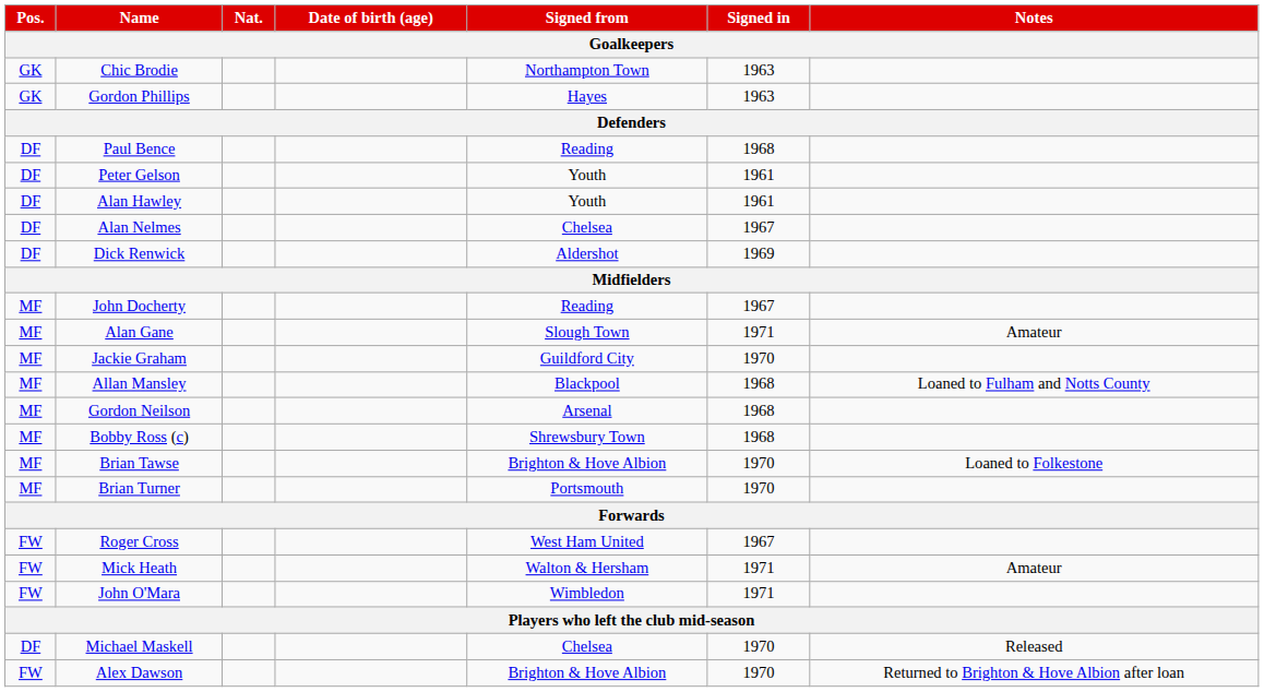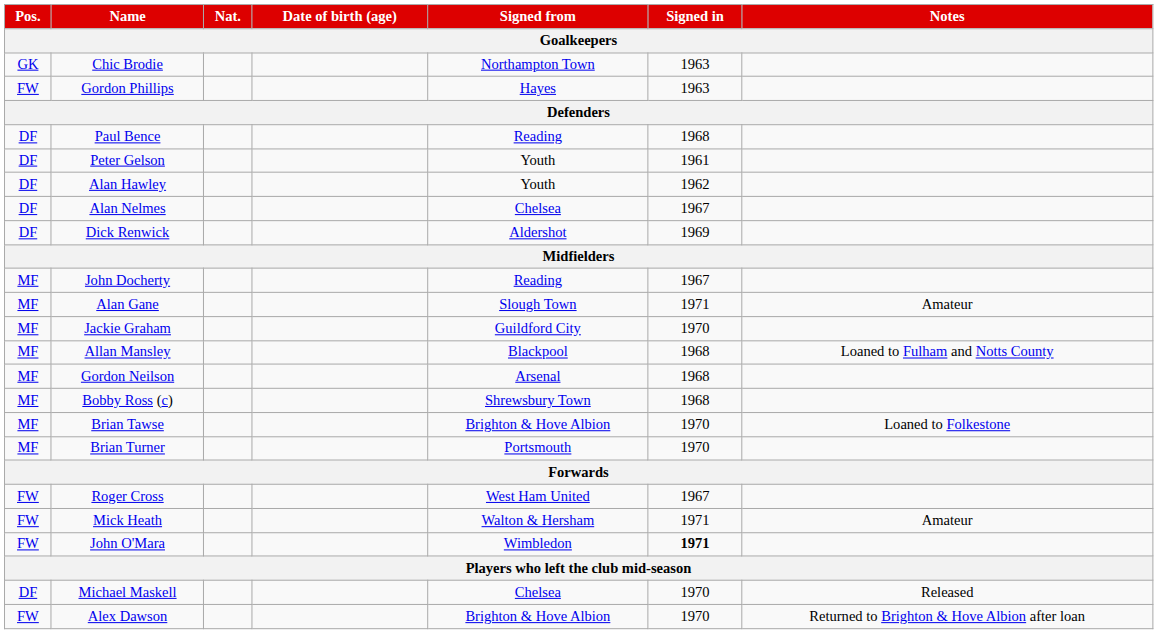 <table class="wikitable" style="text-align:center; font-size:90%; width:90%;">
 <tr>
 <th style="background:#d00; color:white; text-align:center;">Pos.</th>
 <th style="background:#d00; color:white; text-align:center;">Name</th>
 <th style="background:#d00; color:white; text-align:center;">Nat.</th>
 <th style="background:#d00; color:white; text-align:center;">Date of birth (age)</th>
 <th style="background:#d00; color:white; text-align:center;">Signed from</th>
 <th style="background:#d00; color:white; text-align:center;">Signed in</th>
 <th style="background:#d00; color:white; text-align:center;">Notes</th>
 </tr>
 <tr>
 <th colspan="7">Goalkeepers</th>
 </tr>
 <tr>
 <td><a href='#'>GK</a></td>
 <td><a href='#'>Chic Brodie</a></td>
 <td></td>
 <td></td>
 <td><a href='#'>Northampton Town</a></td>
 <td>1963</td>
 <td></td>
 </tr>
 <tr>
-<td><a href='#'>GK</a></td>
+<td><a href='#'>FW</a></td>
 <td><a href='#'>Gordon Phillips</a></td>
 <td></td>
 <td></td>
 <td><a href='#'>Hayes</a></td>
 <td>1963</td>
 <td></td>
 </tr>
 <tr>
 <th colspan="7">Defenders</th>
 </tr>
 <tr>
 <td><a href='#'>DF</a></td>
 <td><a href='#'>Paul Bence</a></td>
 <td></td>
 <td></td>
 <td><a href='#'>Reading</a></td>
 <td>1968</td>
 <td></td>
 </tr>
 <tr>
 <td><a href='#'>DF</a></td>
 <td><a href='#'>Peter Gelson</a></td>
 <td></td>
 <td></td>
 <td>Youth</td>
 <td>1961</td>
 <td></td>
 </tr>
 <tr>
 <td><a href='#'>DF</a></td>
 <td><a href='#'>Alan Hawley</a></td>
 <td></td>
 <td></td>
 <td>Youth</td>
-<td>1961</td>
+<td>1962</td>
 <td></td>
 </tr>
 <tr>
 <td><a href='#'>DF</a></td>
 <td><a href='#'>Alan Nelmes</a></td>
 <td></td>
 <td></td>
 <td><a href='#'>Chelsea</a></td>
 <td>1967</td>
 <td></td>
 </tr>
 <tr>
 <td><a href='#'>DF</a></td>
 <td><a href='#'>Dick Renwick</a></td>
 <td></td>
 <td></td>
 <td><a href='#'>Aldershot</a></td>
 <td>1969</td>
 <td></td>
 </tr>
 <tr>
 <th colspan="7">Midfielders</th>
 </tr>
 <tr>
 <td><a href='#'>MF</a></td>
 <td><a href='#'>John Docherty</a></td>
 <td></td>
 <td></td>
 <td><a href='#'>Reading</a></td>
 <td>1967</td>
 <td></td>
 </tr>
 <tr>
 <td><a href='#'>MF</a></td>
 <td><a href='#'>Alan Gane</a></td>
 <td></td>
 <td></td>
 <td><a href='#'>Slough Town</a></td>
 <td>1971</td>
 <td>Amateur</td>
 </tr>
 <tr>
 <td><a href='#'>MF</a></td>
 <td><a href='#'>Jackie Graham</a></td>
 <td></td>
 <td></td>
 <td><a href='#'>Guildford City</a></td>
 <td>1970</td>
 <td></td>
 </tr>
 <tr>
 <td><a href='#'>MF</a></td>
 <td><a href='#'>Allan Mansley</a></td>
 <td></td>
 <td></td>
 <td><a href='#'>Blackpool</a></td>
 <td>1968</td>
 <td>Loaned to <a href='#'>Fulham</a> and <a href='#'>Notts County</a></td>
 </tr>
 <tr>
 <td><a href='#'>MF</a></td>
 <td><a href='#'>Gordon Neilson</a></td>
 <td></td>
 <td></td>
 <td><a href='#'>Arsenal</a></td>
 <td>1968</td>
 <td></td>
 </tr>
 <tr>
 <td><a href='#'>MF</a></td>
 <td><a href='#'>Bobby Ross</a> (<a href='#'>c</a>)</td>
 <td></td>
 <td></td>
 <td><a href='#'>Shrewsbury Town</a></td>
 <td>1968</td>
 <td></td>
 </tr>
 <tr>
 <td><a href='#'>MF</a></td>
 <td><a href='#'>Brian Tawse</a></td>
 <td></td>
 <td></td>
 <td><a href='#'>Brighton & Hove Albion</a></td>
 <td>1970</td>
 <td>Loaned to <a href='#'>Folkestone</a></td>
 </tr>
 <tr>
 <td><a href='#'>MF</a></td>
 <td><a href='#'>Brian Turner</a></td>
 <td></td>
 <td></td>
 <td><a href='#'>Portsmouth</a></td>
 <td>1970</td>
 <td></td>
 </tr>
 <tr>
 <th colspan="7">Forwards</th>
 </tr>
 <tr>
 <td><a href='#'>FW</a></td>
 <td><a href='#'>Roger Cross</a></td>
 <td></td>
 <td></td>
 <td><a href='#'>West Ham United</a></td>
 <td>1967</td>
 <td></td>
 </tr>
 <tr>
 <td><a href='#'>FW</a></td>
 <td><a href='#'>Mick Heath</a></td>
 <td></td>
 <td></td>
 <td><a href='#'>Walton & Hersham</a></td>
 <td>1971</td>
 <td>Amateur</td>
 </tr>
 <tr>
 <td><a href='#'>FW</a></td>
 <td><a href='#'>John O'Mara</a></td>
 <td></td>
 <td></td>
 <td><a href='#'>Wimbledon</a></td>
-<td>1971</td>
+<td><strong>1971</strong></td>
 <td></td>
 </tr>
 <tr>
 <th colspan="7">Players who left the club mid-season</th>
 </tr>
 <tr>
 <td><a href='#'>DF</a></td>
 <td><a href='#'>Michael Maskell</a></td>
 <td></td>
 <td></td>
 <td><a href='#'>Chelsea</a></td>
 <td>1970</td>
 <td>Released</td>
 </tr>
 <tr>
 <td><a href='#'>FW</a></td>
 <td><a href='#'>Alex Dawson</a></td>
 <td></td>
 <td></td>
 <td><a href='#'>Brighton & Hove Albion</a></td>
 <td>1970</td>
 <td>Returned to <a href='#'>Brighton & Hove Albion</a> after loan</td>
 </tr>
 </table>
